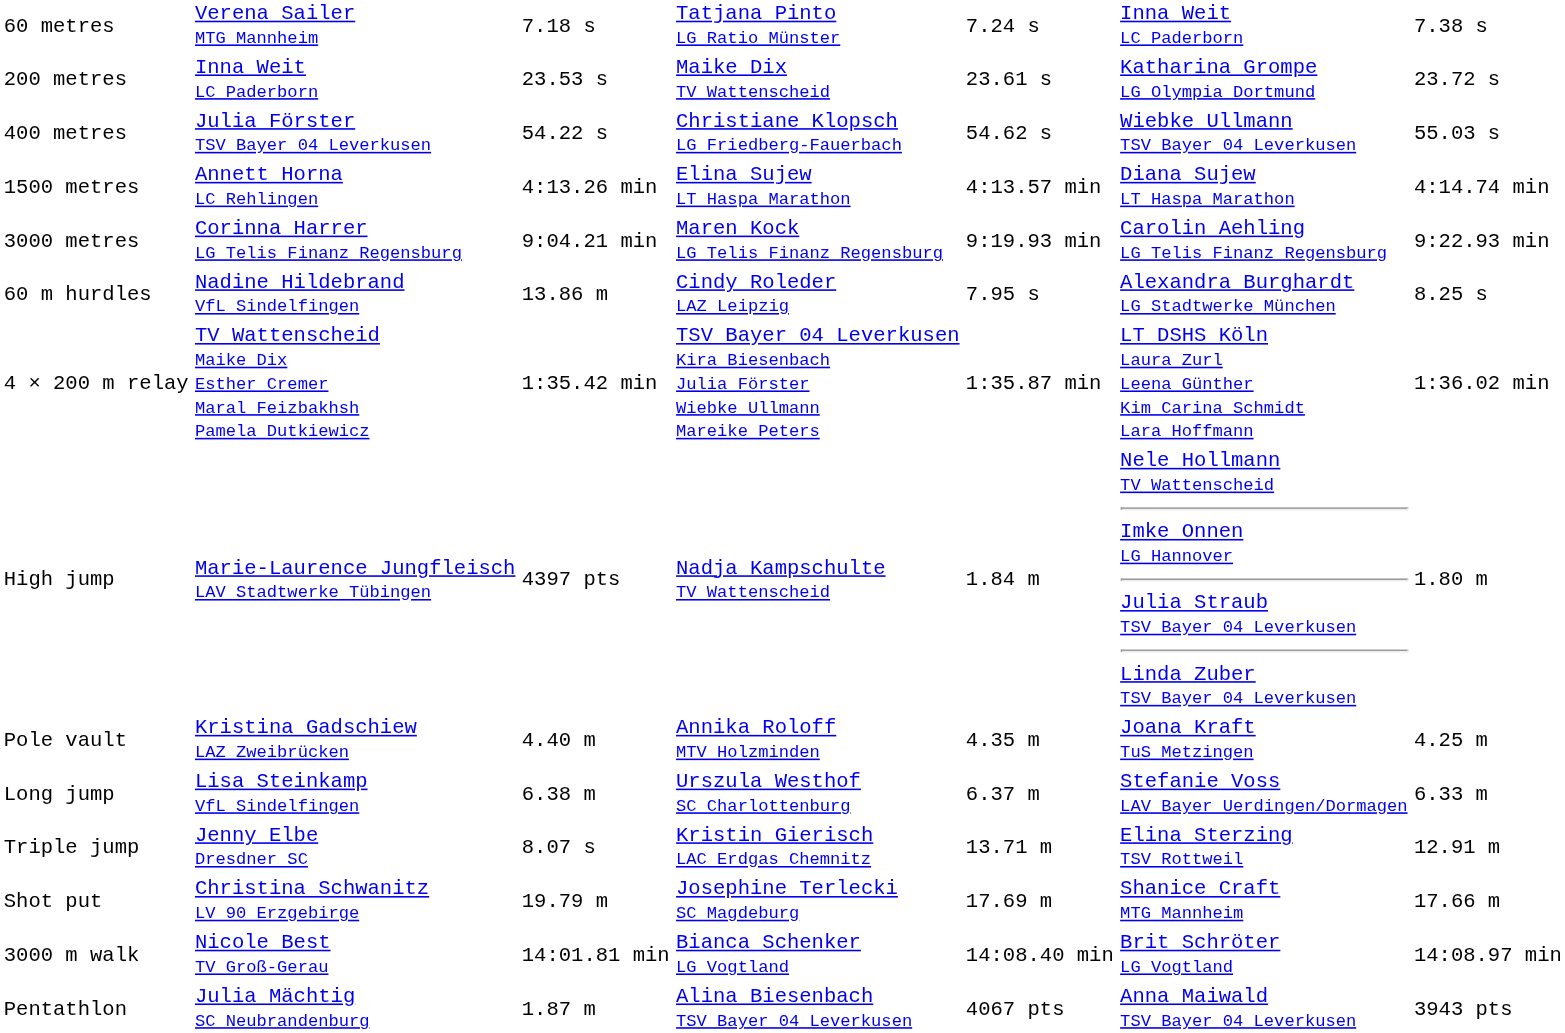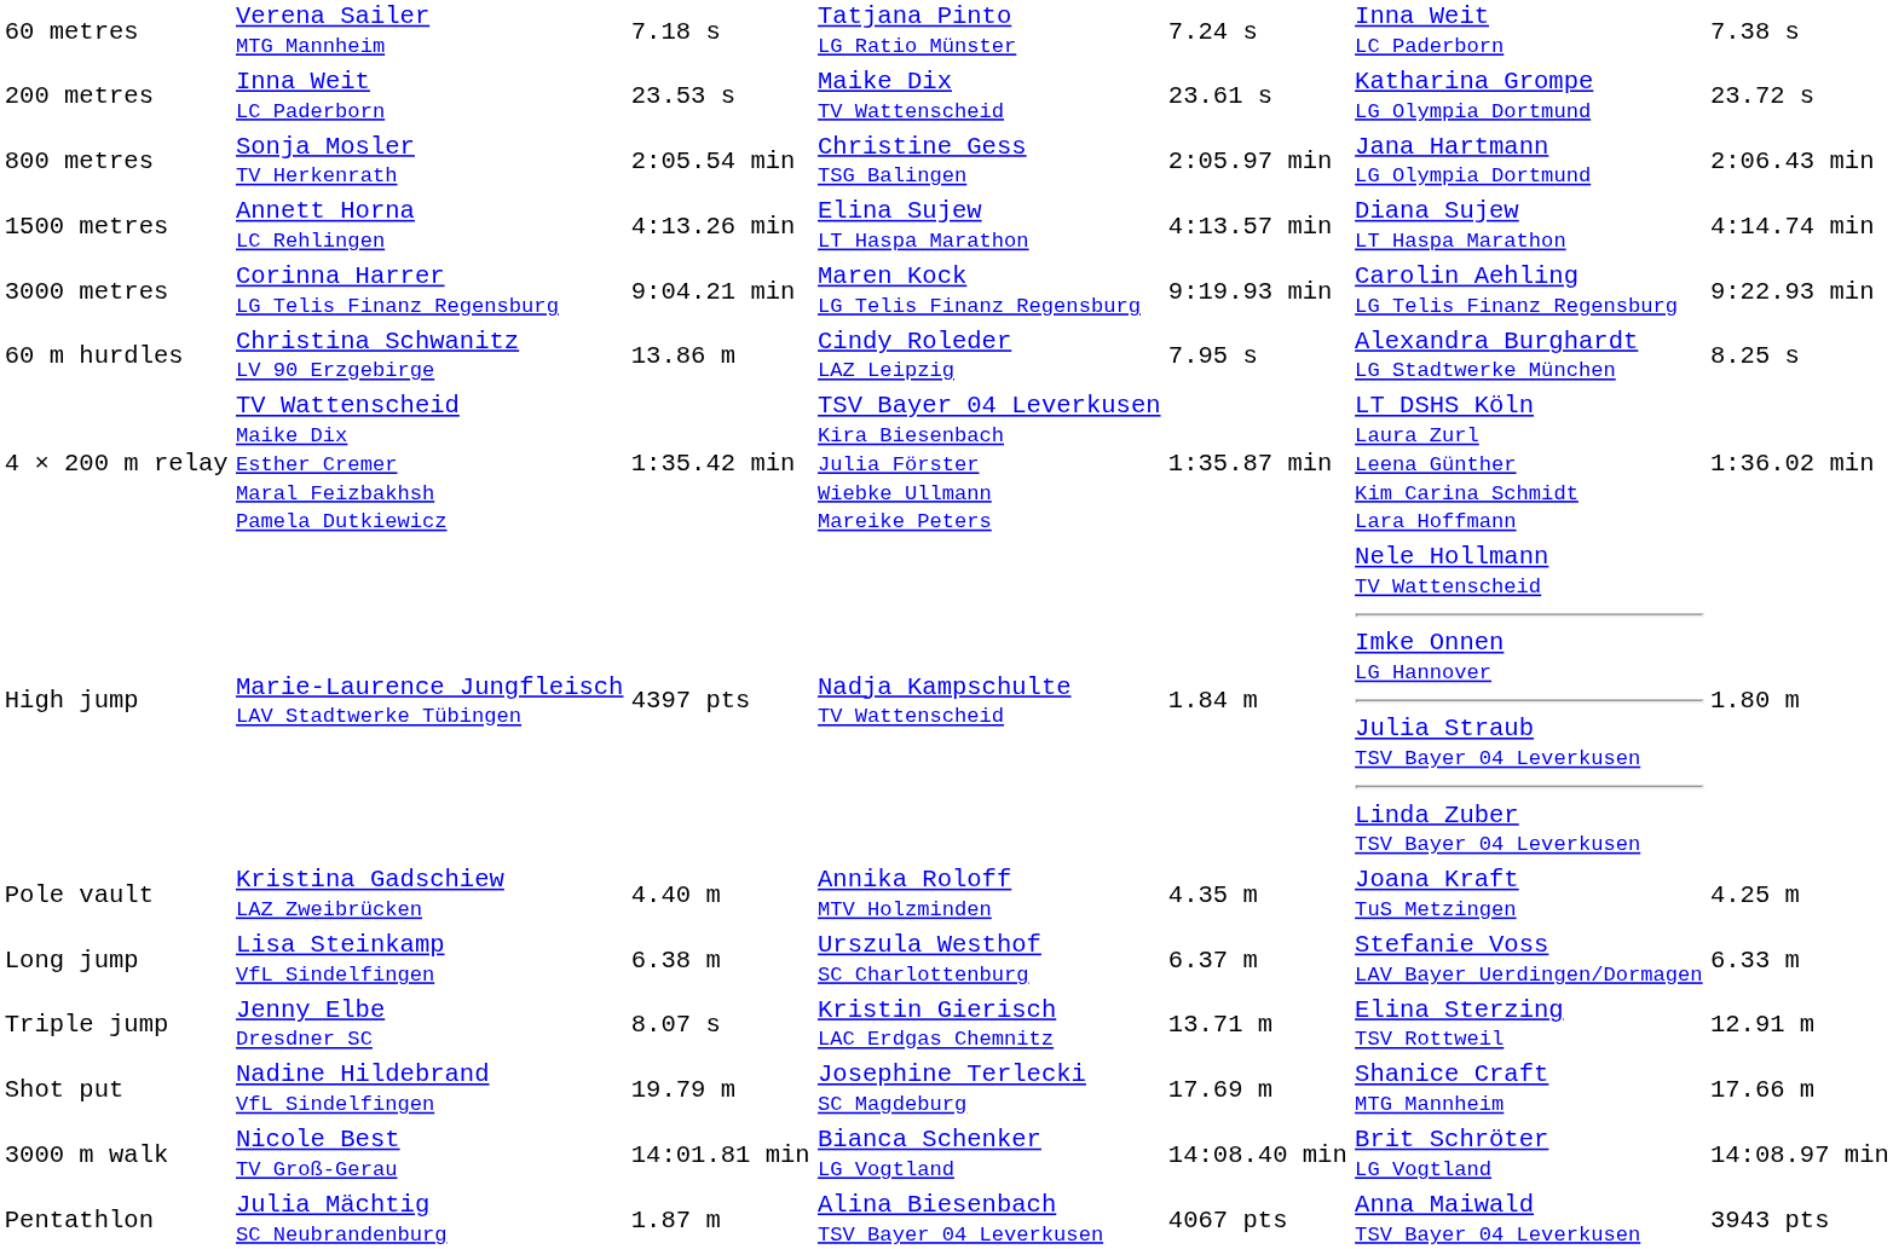 <table>
 <tr>
 <td>60 metres</td>
 <td><a href='#'>Verena Sailer</a><br><small><a href='#'>MTG Mannheim</a></small></td>
 <td>7.18 s</td>
 <td><a href='#'>Tatjana Pinto</a><br><small><a href='#'>LG Ratio Münster</a></small></td>
 <td>7.24 s</td>
 <td><a href='#'>Inna Weit</a><br><small><a href='#'>LC Paderborn</a></small></td>
 <td>7.38 s</td>
 </tr>
 <tr>
 <td>200 metres</td>
 <td><a href='#'>Inna Weit</a><br><small><a href='#'>LC Paderborn</a></small></td>
 <td>23.53 s</td>
 <td><a href='#'>Maike Dix</a><br><small><a href='#'>TV Wattenscheid</a></small></td>
 <td>23.61 s</td>
 <td><a href='#'>Katharina Grompe</a><br><small><a href='#'>LG Olympia Dortmund</a></small></td>
 <td>23.72 s</td>
 </tr>
 <tr>
-<td>400 metres</td>
-<td><a href='#'>Julia Förster</a><br><small><a href='#'>TSV Bayer 04 Leverkusen</a></small></td>
-<td>54.22 s</td>
-<td><a href='#'>Christiane Klopsch</a><br><small><a href='#'>LG Friedberg-Fauerbach</a></small></td>
-<td>54.62 s</td>
-<td><a href='#'>Wiebke Ullmann</a><br><small><a href='#'>TSV Bayer 04 Leverkusen</a></small></td>
-<td>55.03 s</td>
+<td>800 metres</td>
+<td><a href='#'>Sonja Mosler</a><br><small><a href='#'>TV Herkenrath</a></small></td>
+<td>2:05.54 min</td>
+<td><a href='#'>Christine Gess</a><br><small><a href='#'>TSG Balingen</a></small></td>
+<td>2:05.97 min</td>
+<td><a href='#'>Jana Hartmann</a><br><small><a href='#'>LG Olympia Dortmund</a></small></td>
+<td>2:06.43 min</td>
 </tr>
 <tr>
 <td>1500 metres</td>
 <td><a href='#'>Annett Horna</a><br><small><a href='#'>LC Rehlingen</a></small></td>
 <td>4:13.26 min</td>
 <td><a href='#'>Elina Sujew</a><br><small><a href='#'>LT Haspa Marathon</a></small></td>
 <td>4:13.57 min</td>
 <td><a href='#'>Diana Sujew</a><br><small><a href='#'>LT Haspa Marathon</a></small></td>
 <td>4:14.74 min</td>
 </tr>
 <tr>
 <td>3000 metres</td>
 <td><a href='#'>Corinna Harrer</a><br><small><a href='#'>LG Telis Finanz Regensburg</a></small></td>
 <td>9:04.21 min</td>
 <td><a href='#'>Maren Kock</a><br><small><a href='#'>LG Telis Finanz Regensburg</a></small></td>
 <td>9:19.93 min</td>
 <td><a href='#'>Carolin Aehling</a><br><small><a href='#'>LG Telis Finanz Regensburg</a></small></td>
 <td>9:22.93 min</td>
 </tr>
 <tr>
 <td>60 m hurdles</td>
-<td><a href='#'>Nadine Hildebrand</a><br><small><a href='#'>VfL Sindelfingen</a></small></td>
+<td><a href='#'>Christina Schwanitz</a><br><small><a href='#'>LV 90 Erzgebirge</a></small></td>
 <td>13.86 m</td>
 <td><a href='#'>Cindy Roleder</a><br><small><a href='#'>LAZ Leipzig</a></small></td>
 <td>7.95 s</td>
 <td><a href='#'>Alexandra Burghardt</a><br><small><a href='#'>LG Stadtwerke München</a></small></td>
 <td>8.25 s</td>
 </tr>
 <tr>
 <td>4 × 200 m relay</td>
 <td><a href='#'>TV Wattenscheid</a><br><small><a href='#'>Maike Dix</a><br><a href='#'>Esther Cremer</a><br><a href='#'>Maral Feizbakhsh</a><br><a href='#'>Pamela Dutkiewicz</a></small></td>
 <td>1:35.42 min</td>
 <td><a href='#'>TSV Bayer 04 Leverkusen</a><br><small><a href='#'>Kira Biesenbach</a><br><a href='#'>Julia Förster</a><br><a href='#'>Wiebke Ullmann</a><br><a href='#'>Mareike Peters</a></small></td>
 <td>1:35.87 min</td>
 <td><a href='#'>LT DSHS Köln</a><br><small><a href='#'>Laura Zurl</a><br><a href='#'>Leena Günther</a><br><a href='#'>Kim Carina Schmidt</a><br><a href='#'>Lara Hoffmann</a></small></td>
 <td>1:36.02 min</td>
 </tr>
 <tr>
 <td>High jump</td>
 <td><a href='#'>Marie-Laurence Jungfleisch</a><br><small><a href='#'>LAV Stadtwerke Tübingen</a></small></td>
 <td>4397 pts</td>
 <td><a href='#'>Nadja Kampschulte</a><br><small><a href='#'>TV Wattenscheid</a></small></td>
 <td>1.84 m</td>
 <td><a href='#'>Nele Hollmann</a><br><small><a href='#'>TV Wattenscheid</a></small><hr><a href='#'>Imke Onnen</a><br><small><a href='#'>LG Hannover</a></small><hr><a href='#'>Julia Straub</a><br><small><a href='#'>TSV Bayer 04 Leverkusen</a></small><hr><a href='#'>Linda Zuber</a><br><small><a href='#'>TSV Bayer 04 Leverkusen</a></small></td>
 <td>1.80 m</td>
 </tr>
 <tr>
 <td>Pole vault</td>
 <td><a href='#'>Kristina Gadschiew</a><br><small><a href='#'>LAZ Zweibrücken</a></small></td>
 <td>4.40 m</td>
 <td><a href='#'>Annika Roloff</a><br><small><a href='#'>MTV Holzminden</a></small></td>
 <td>4.35 m</td>
 <td><a href='#'>Joana Kraft</a><br><small><a href='#'>TuS Metzingen</a></small></td>
 <td>4.25 m</td>
 </tr>
 <tr>
 <td>Long jump</td>
 <td><a href='#'>Lisa Steinkamp</a><br><small><a href='#'>VfL Sindelfingen</a></small></td>
 <td>6.38 m</td>
 <td><a href='#'>Urszula Westhof</a><br><small><a href='#'>SC Charlottenburg</a></small></td>
 <td>6.37 m</td>
 <td><a href='#'>Stefanie Voss</a><br><small><a href='#'>LAV Bayer Uerdingen/Dormagen</a></small></td>
 <td>6.33 m</td>
 </tr>
 <tr>
 <td>Triple jump</td>
 <td><a href='#'>Jenny Elbe</a><br><small><a href='#'>Dresdner SC</a></small></td>
 <td>8.07 s</td>
 <td><a href='#'>Kristin Gierisch</a><br><small><a href='#'>LAC Erdgas Chemnitz</a></small></td>
 <td>13.71 m</td>
 <td><a href='#'>Elina Sterzing</a><br><small><a href='#'>TSV Rottweil</a></small></td>
 <td>12.91 m</td>
 </tr>
 <tr>
 <td>Shot put</td>
-<td><a href='#'>Christina Schwanitz</a><br><small><a href='#'>LV 90 Erzgebirge</a></small></td>
+<td><a href='#'>Nadine Hildebrand</a><br><small><a href='#'>VfL Sindelfingen</a></small></td>
 <td>19.79 m</td>
 <td><a href='#'>Josephine Terlecki</a><br><small><a href='#'>SC Magdeburg</a></small></td>
 <td>17.69 m</td>
 <td><a href='#'>Shanice Craft</a><br><small><a href='#'>MTG Mannheim</a></small></td>
 <td>17.66 m</td>
 </tr>
 <tr>
 <td>3000 m walk</td>
 <td><a href='#'>Nicole Best</a><br><small><a href='#'>TV Groß-Gerau</a></small></td>
 <td>14:01.81 min</td>
 <td><a href='#'>Bianca Schenker</a><br><small><a href='#'>LG Vogtland</a></small></td>
 <td>14:08.40 min</td>
 <td><a href='#'>Brit Schröter</a><br><small><a href='#'>LG Vogtland</a></small></td>
 <td>14:08.97 min</td>
 </tr>
 <tr>
 <td>Pentathlon</td>
 <td><a href='#'>Julia Mächtig</a><br><small><a href='#'>SC Neubrandenburg</a></small></td>
 <td>1.87 m</td>
 <td><a href='#'>Alina Biesenbach</a><br><small><a href='#'>TSV Bayer 04 Leverkusen</a></small></td>
 <td>4067 pts</td>
 <td><a href='#'>Anna Maiwald</a><br><small><a href='#'>TSV Bayer 04 Leverkusen</a></small></td>
 <td>3943 pts</td>
 </tr>
 </table>
